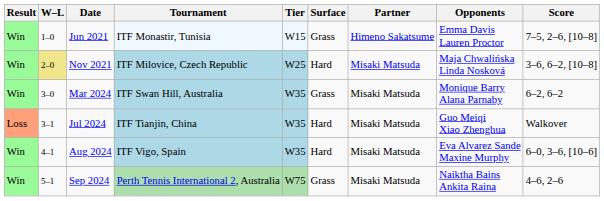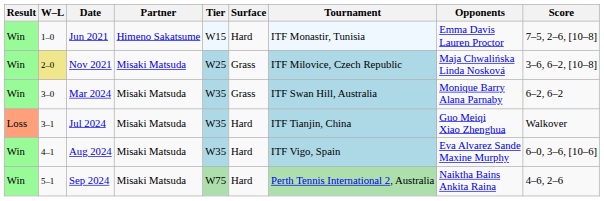 <table class="wikitable sortable">
 <tr>
 <th>Result</th>
 <th class="unsortable">W–L</th>
 <th>Date</th>
-<th>Tournament</th>
+<th>Partner</th>
 <th>Tier</th>
 <th>Surface</th>
-<th>Partner</th>
+<th>Tournament</th>
 <th>Opponents</th>
 <th class="unsortable">Score</th>
 </tr>
 <tr>
 <td style="background:#98fb98;">Win</td>
 <td><small>1–0</small></td>
 <td><a href='#'>Jun 2021</a></td>
+<td> <a href='#'>Himeno Sakatsume</a></td>
+<td style="background:#f0f8ff;">W15</td>
+<td>Hard</td>
 <td style="background:#f0f8ff;">ITF Monastir, Tunisia</td>
-<td style="background:#f0f8ff;">W15</td>
-<td>Grass</td>
-<td> <a href='#'>Himeno Sakatsume</a></td>
 <td> <a href='#'>Emma Davis</a> <br>  <a href='#'>Lauren Proctor</a></td>
 <td>7–5, 2–6, [10–8]</td>
 </tr>
 <tr>
 <td style="background:#98fb98;">Win</td>
 <td style="background: khaki;"><small>2–0</small></td>
 <td><a href='#'>Nov 2021</a></td>
+<td> <a href='#'>Misaki Matsuda</a></td>
+<td style="background:lightblue;">W25</td>
+<td>Grass</td>
 <td style="background:lightblue;">ITF Milovice, Czech Republic</td>
-<td style="background:lightblue;">W25</td>
-<td>Hard</td>
-<td> <a href='#'>Misaki Matsuda</a></td>
 <td> <a href='#'>Maja Chwalińska</a> <br>  <a href='#'>Linda Nosková</a></td>
 <td>3–6, 6–2, [10–8]</td>
 </tr>
 <tr>
 <td style="background:#98fb98;">Win</td>
 <td><small>3–0</small></td>
 <td><a href='#'>Mar 2024</a></td>
-<td style="background:lightblue;">ITF Swan Hill, Australia</td>
+<td> Misaki Matsuda</td>
 <td style="background:lightblue;">W35</td>
 <td>Grass</td>
-<td> Misaki Matsuda</td>
+<td style="background:lightblue;">ITF Swan Hill, Australia</td>
 <td> <a href='#'>Monique Barry</a> <br>  <a href='#'>Alana Parnaby</a></td>
 <td>6–2, 6–2</td>
 </tr>
 <tr>
 <td bgcolor="ffa07a">Loss</td>
 <td><small>3–1</small></td>
 <td><a href='#'>Jul 2024</a></td>
-<td style="background:lightblue;">ITF Tianjin, China</td>
+<td> Misaki Matsuda</td>
 <td style="background:lightblue;">W35</td>
 <td>Hard</td>
-<td> Misaki Matsuda</td>
+<td style="background:lightblue;">ITF Tianjin, China</td>
 <td> <a href='#'>Guo Meiqi</a> <br>  <a href='#'>Xiao Zhenghua</a></td>
 <td>Walkover</td>
 </tr>
 <tr>
 <td style="background:#98fb98;">Win</td>
 <td><small>4–1</small></td>
 <td><a href='#'>Aug 2024</a></td>
-<td style="background:lightblue;">ITF Vigo, Spain</td>
+<td> Misaki Matsuda</td>
 <td style="background:lightblue;">W35</td>
 <td>Hard</td>
-<td> Misaki Matsuda</td>
+<td style="background:lightblue;">ITF Vigo, Spain</td>
 <td> <a href='#'>Eva Alvarez Sande</a> <br>  <a href='#'>Maxine Murphy</a></td>
 <td>6–0, 3–6, [10–6]</td>
 </tr>
 <tr>
 <td style="background:#98fb98;">Win</td>
 <td><small>5–1</small></td>
 <td><a href='#'>Sep 2024</a></td>
+<td> Misaki Matsuda</td>
+<td style=background:#addfad;>W75</td>
+<td>Hard</td>
 <td style=background:#addfad;><a href='#'>Perth Tennis International 2</a>, Australia</td>
-<td style=background:#addfad;>W75</td>
-<td>Grass</td>
-<td> Misaki Matsuda</td>
 <td> <a href='#'>Naiktha Bains</a> <br>  <a href='#'>Ankita Raina</a></td>
 <td>4–6, 2–6</td>
 </tr>
 </table>
